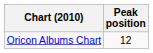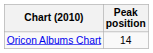 <table class="wikitable sortable">
 <tr>
 <th>Chart (2010)</th>
 <th>Peak<br>position</th>
 </tr>
 <tr>
 <td><a href='#'>Oricon Albums Chart</a></td>
-<td style="text-align:center;">12</td>
+<td style="text-align:center;">14</td>
 </tr>
 </table>
